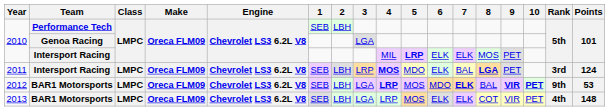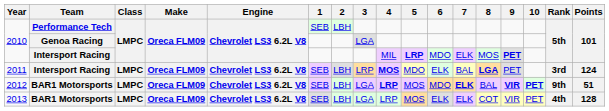 <table class="wikitable" style="text-align:center; font-size:90%">
 <tr>
 <th>Year</th>
 <th>Team</th>
 <th>Class</th>
 <th>Make</th>
 <th>Engine</th>
 <th>1</th>
 <th>2</th>
 <th>3</th>
 <th>4</th>
 <th>5</th>
 <th>6</th>
 <th>7</th>
 <th>8</th>
 <th>9</th>
 <th>10</th>
 <th>Rank</th>
 <th>Points</th>
 </tr>
 <tr>
 <td rowspan=3><a href='#'>2010</a></td>
 <th><a href='#'>Performance Tech</a></th>
 <th rowspan=3>LMPC</th>
 <th rowspan=3><a href='#'>Oreca FLM09</a></th>
 <th rowspan=3><a href='#'>Chevrolet</a> <a href='#'>LS3</a> 6.2L <a href='#'>V8</a></th>
 <td style="background:#DFFFDF;"><a href='#'>SEB</a><br></td>
 <td style="background:#DFFFDF;"><a href='#'>LBH</a><br></td>
 <td></td>
 <td></td>
 <td></td>
 <td></td>
 <td></td>
 <td></td>
 <td></td>
 <td></td>
 <th rowspan=3>5th</th>
 <th rowspan=3>101</th>
 </tr>
 <tr>
 <th>Genoa Racing</th>
 <td></td>
 <td></td>
 <td style="background:#DFDFDF;"><a href='#'>LGA</a><br></td>
 <td></td>
 <td></td>
 <td></td>
 <td></td>
 <td></td>
 <td></td>
 <td></td>
 </tr>
 <tr>
 <th>Intersport Racing</th>
 <td></td>
 <td></td>
 <td></td>
 <td style="background:#EFCFFF;"><a href='#'>MIL</a><br></td>
 <td style="background:#EFCFFF;"><strong><a href='#'>LRP</a></strong><br></td>
-<td style="background:#DFFFDF;"><a href='#'>ELK</a><br></td>
+<td style="background:#DFFFDF;"><a href='#'>MDO</a><br></td>
 <td style="background:#EFCFFF;"><a href='#'>ELK</a><br></td>
 <td style="background:#DFFFDF;"><a href='#'>MOS</a><br></td>
-<td style="background:#DFDFDF;"><a href='#'>PET</a><br></td>
+<td style="background:#DFDFDF;"><strong><a href='#'>PET</a><br></strong></td>
 <td></td>
 </tr>
 <tr>
 <td><a href='#'>2011</a></td>
 <th>Intersport Racing</th>
 <th>LMPC</th>
 <th><a href='#'>Oreca FLM09</a></th>
 <th><a href='#'>Chevrolet</a> <a href='#'>LS3</a> 6.2L <a href='#'>V8</a></th>
 <td style="background:#EFCFFF;"><a href='#'>SEB</a><br></td>
 <td style="background:#DFDFDF;"><a href='#'>LBH</a><br></td>
 <td style="background:#FFDF9F;"><a href='#'>LRP</a><br></td>
 <td style="background:#EFCFFF;"><strong><a href='#'>MOS</a></strong><br></td>
 <td style="background:#FFFFBF;"><a href='#'>MDO</a><br></td>
 <td style="background:#DFFFDF;"><a href='#'>ELK</a><br></td>
 <td style="background:#FFFFBF;"><a href='#'>BAL</a><br></td>
 <td style="background:#FFDF9F;"><strong><a href='#'>LGA</a></strong><br></td>
 <td style="background:#DFDFDF;"><a href='#'>PET</a><br></td>
 <td></td>
 <th>3rd</th>
 <th>124</th>
 </tr>
 <tr>
 <td><a href='#'>2012</a></td>
 <th>BAR1 Motorsports</th>
 <th>LMPC</th>
 <th><a href='#'>Oreca FLM09</a></th>
 <th><a href='#'>Chevrolet</a> <a href='#'>LS3</a> 6.2L <a href='#'>V8</a></th>
 <td style="background:#EFCFFF;"><a href='#'>SEB</a><br></td>
 <td style="background:#DFFFDF;"><a href='#'>LBH</a><br></td>
 <td style="background:#EFCFFF;"><a href='#'>LGA</a><br></td>
 <td style="background:#EFCFFF;"><strong><a href='#'>LRP</a></strong><br></td>
 <td style="background:#EFCFFF;"><a href='#'>MOS</a><br></td>
 <td style="background:#FFDF9F;"><a href='#'>MDO</a><br></td>
 <td style="background:#FFDF9F;"><strong><a href='#'>ELK</a></strong><br></td>
 <td style="background:#EFCFFF;"><a href='#'>BAL</a><br></td>
 <td style="background:#EFCFFF;"><strong><a href='#'>VIR</a></strong><br></td>
 <td style="background:#DFFFDF;"><strong><a href='#'>PET</a></strong><br></td>
 <th>9th</th>
-<th>53</th>
+<th>51</th>
 </tr>
 <tr>
 <td><a href='#'>2013</a></td>
 <th>BAR1 Motorsports</th>
 <th>LMPC</th>
 <th><a href='#'>Oreca FLM09</a></th>
 <th><a href='#'>Chevrolet</a> <a href='#'>LS3</a> 6.2L <a href='#'>V8</a></th>
 <td style="background:#DFDFDF;"><a href='#'>SEB</a><br></td>
 <td style="background:#DFFFDF;"><a href='#'>LBH</a><br></td>
 <td style="background:#DFFFDF;"><a href='#'>LGA</a><br></td>
 <td style="background:#DFFFDF;"><a href='#'>LRP</a><br></td>
 <td style="background:#FFDF9F;"><a href='#'>MOS</a><br></td>
 <td style="background:#DFDFDF;"><a href='#'>ELK</a><br></td>
 <td style="background:#EFCFFF;"><a href='#'>ELK</a><br></td>
 <td style="background:#FFFFBF;"><a href='#'>COT</a><br></td>
 <td style="background:#FFFFBF;"><a href='#'>VIR</a><br></td>
 <td style="background:#FFFFBF;"><a href='#'>PET</a><br></td>
 <th>4th</th>
-<th>148</th>
+<th>128</th>
 </tr>
 </table>
